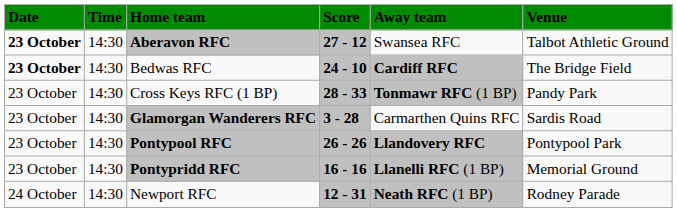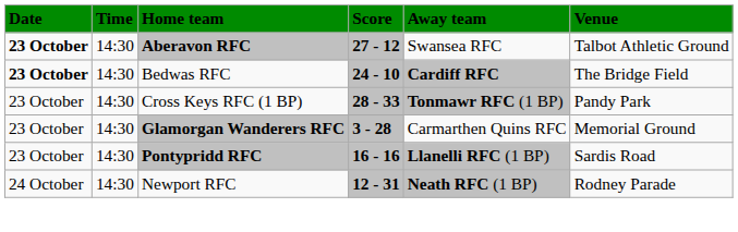 <table class="wikitable" style="margin:0.5em auto; font-size:95%">
 <tr bgcolor="#008B00">
 <td><strong>Date</strong></td>
 <td><strong>Time</strong></td>
 <td><strong>Home team</strong></td>
 <td><strong>Score</strong></td>
 <td><strong>Away team</strong></td>
 <td><strong>Venue</strong></td>
 </tr>
 <tr>
 <td><strong>23 October</strong></td>
 <td>14:30</td>
 <td bgcolor="silver"><strong>Aberavon RFC</strong></td>
 <td bgcolor="silver"><strong>27 - 12</strong></td>
 <td>Swansea RFC</td>
 <td>Talbot Athletic Ground</td>
 </tr>
 <tr>
 <td><strong>23 October</strong></td>
 <td>14:30</td>
 <td>Bedwas RFC</td>
 <td bgcolor="silver"><strong>24 - 10</strong></td>
 <td bgcolor="silver"><strong>Cardiff RFC</strong></td>
 <td>The Bridge Field</td>
 </tr>
 <tr>
 <td>23 October</td>
 <td>14:30</td>
 <td>Cross Keys RFC (1 BP)</td>
 <td bgcolor="silver"><strong>28 - 33</strong></td>
 <td bgcolor="silver"><strong>Tonmawr RFC</strong> (1 BP)</td>
 <td>Pandy Park</td>
 </tr>
 <tr>
 <td>23 October</td>
 <td>14:30</td>
 <td bgcolor="silver"><strong>Glamorgan Wanderers RFC</strong></td>
 <td bgcolor="silver"><strong>3 - 28</strong></td>
 <td>Carmarthen Quins RFC</td>
-<td>Sardis Road</td>
-</tr>
-<tr>
-<td>23 October</td>
-<td>14:30</td>
-<td bgcolor="silver"><strong>Pontypool RFC</strong></td>
-<td bgcolor="silver"><strong>26 - 26</strong></td>
-<td bgcolor="silver"><strong>Llandovery RFC</strong></td>
-<td>Pontypool Park</td>
+<td>Memorial Ground</td>
 </tr>
 <tr>
 <td>23 October</td>
 <td>14:30</td>
 <td bgcolor="silver"><strong>Pontypridd RFC</strong></td>
 <td bgcolor="silver"><strong>16 - 16</strong></td>
 <td bgcolor="silver"><strong>Llanelli RFC</strong> (1 BP)</td>
-<td>Memorial Ground</td>
+<td>Sardis Road</td>
 </tr>
 <tr>
 <td>24 October</td>
 <td>14:30</td>
 <td>Newport RFC</td>
 <td bgcolor="silver"><strong>12 - 31</strong></td>
 <td bgcolor="silver"><strong>Neath RFC</strong> (1 BP)</td>
 <td>Rodney Parade</td>
 </tr>
 </table>
